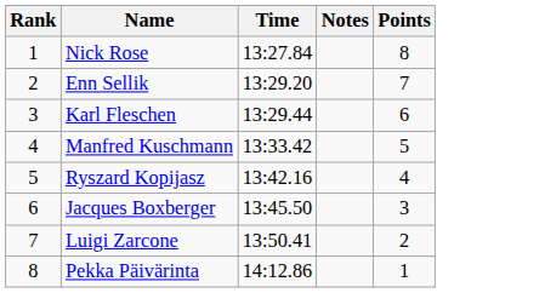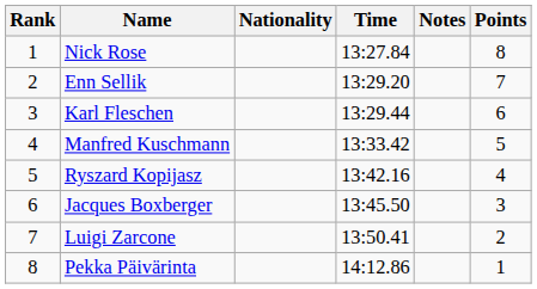 <table class="wikitable sortable" style="text-align:center">
 <tr>
 <th>Rank</th>
 <th>Name</th>
+<th>Nationality</th>
 <th>Time</th>
 <th>Notes</th>
 <th>Points</th>
 </tr>
 <tr>
 <td>1</td>
 <td align=left><a href='#'>Nick Rose</a></td>
+<td align=left></td>
 <td>13:27.84</td>
 <td></td>
 <td>8</td>
 </tr>
 <tr>
 <td>2</td>
 <td align=left><a href='#'>Enn Sellik</a></td>
+<td align=left></td>
 <td>13:29.20</td>
 <td></td>
 <td>7</td>
 </tr>
 <tr>
 <td>3</td>
 <td align=left><a href='#'>Karl Fleschen</a></td>
+<td align=left></td>
 <td>13:29.44</td>
 <td></td>
 <td>6</td>
 </tr>
 <tr>
 <td>4</td>
 <td align=left><a href='#'>Manfred Kuschmann</a></td>
+<td align=left></td>
 <td>13:33.42</td>
 <td></td>
 <td>5</td>
 </tr>
 <tr>
 <td>5</td>
 <td align=left><a href='#'>Ryszard Kopijasz</a></td>
+<td align=left></td>
 <td>13:42.16</td>
 <td></td>
 <td>4</td>
 </tr>
 <tr>
 <td>6</td>
 <td align=left><a href='#'>Jacques Boxberger</a></td>
+<td align=left></td>
 <td>13:45.50</td>
 <td></td>
 <td>3</td>
 </tr>
 <tr>
 <td>7</td>
 <td align=left><a href='#'>Luigi Zarcone</a></td>
+<td align=left></td>
 <td>13:50.41</td>
 <td></td>
 <td>2</td>
 </tr>
 <tr>
 <td>8</td>
 <td align=left><a href='#'>Pekka Päivärinta</a></td>
+<td align=left></td>
 <td>14:12.86</td>
 <td></td>
 <td>1</td>
 </tr>
 </table>
